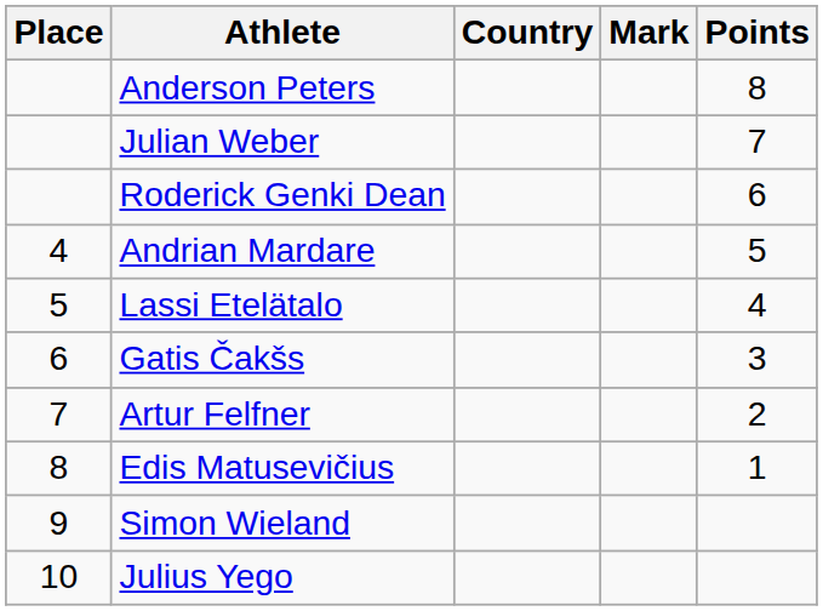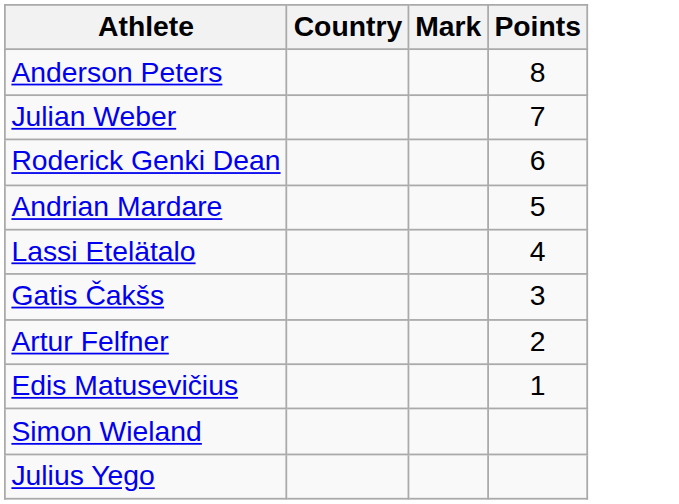 <table class="wikitable mw-datatable sortable">
 <tr>
-<th>Place</th>
 <th>Athlete</th>
 <th>Country</th>
 <th>Mark</th>
 <th>Points</th>
 </tr>
 <tr>
-<td align=center></td>
 <td><a href='#'>Anderson Peters</a></td>
 <td></td>
 <td></td>
 <td align=center>8</td>
 </tr>
 <tr>
-<td align=center></td>
 <td><a href='#'>Julian Weber</a></td>
 <td></td>
 <td></td>
 <td align=center>7</td>
 </tr>
 <tr>
-<td align=center></td>
 <td><a href='#'>Roderick Genki Dean</a></td>
 <td></td>
 <td></td>
 <td align=center>6</td>
 </tr>
 <tr>
-<td align=center>4</td>
 <td><a href='#'>Andrian Mardare</a></td>
 <td></td>
 <td></td>
 <td align=center>5</td>
 </tr>
 <tr>
-<td align=center>5</td>
 <td><a href='#'>Lassi Etelätalo</a></td>
 <td></td>
 <td></td>
 <td align=center>4</td>
 </tr>
 <tr>
-<td align=center>6</td>
 <td><a href='#'>Gatis Čakšs</a></td>
 <td></td>
 <td></td>
 <td align=center>3</td>
 </tr>
 <tr>
-<td align=center>7</td>
 <td><a href='#'>Artur Felfner</a></td>
 <td></td>
 <td></td>
 <td align=center>2</td>
 </tr>
 <tr>
-<td align=center>8</td>
 <td><a href='#'>Edis Matusevičius</a></td>
 <td></td>
 <td></td>
 <td align=center>1</td>
 </tr>
 <tr>
-<td align=center>9</td>
 <td><a href='#'>Simon Wieland</a></td>
 <td></td>
 <td></td>
 <td></td>
 </tr>
 <tr>
-<td align=center>10</td>
 <td><a href='#'>Julius Yego</a></td>
 <td></td>
 <td></td>
 <td></td>
 </tr>
 </table>
